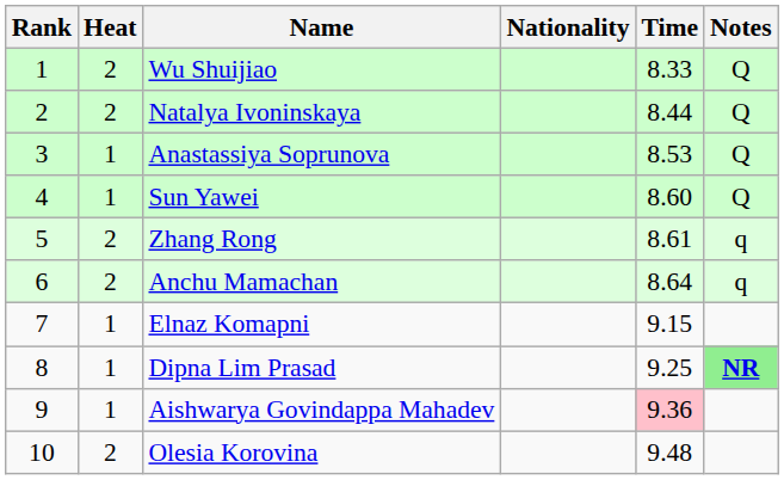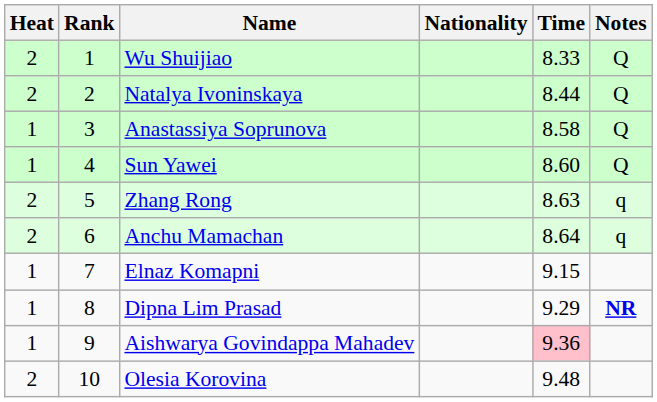 <table class="wikitable sortable" style="text-align:center;font-size:95%">
 <tr>
+<th>Heat</th>
 <th>Rank</th>
-<th>Heat</th>
 <th>Name</th>
 <th>Nationality</th>
 <th>Time</th>
 <th>Notes</th>
 </tr>
 <tr bgcolor=ccffcc>
+<td>2</td>
 <td>1</td>
-<td>2</td>
 <td align=left><a href='#'>Wu Shuijiao</a></td>
 <td align=left></td>
 <td>8.33</td>
 <td>Q</td>
 </tr>
 <tr bgcolor=ccffcc>
 <td>2</td>
 <td>2</td>
 <td align=left><a href='#'>Natalya Ivoninskaya</a></td>
 <td align=left></td>
 <td>8.44</td>
 <td>Q</td>
 </tr>
 <tr bgcolor=ccffcc>
+<td>1</td>
 <td>3</td>
-<td>1</td>
 <td align=left><a href='#'>Anastassiya Soprunova</a></td>
 <td align=left></td>
-<td>8.53</td>
+<td>8.58</td>
 <td>Q</td>
 </tr>
 <tr bgcolor=ccffcc>
+<td>1</td>
 <td>4</td>
-<td>1</td>
 <td align=left><a href='#'>Sun Yawei</a></td>
 <td align=left></td>
 <td>8.60</td>
 <td>Q</td>
 </tr>
 <tr bgcolor=ddffdd>
+<td>2</td>
 <td>5</td>
-<td>2</td>
 <td align=left><a href='#'>Zhang Rong</a></td>
 <td align=left></td>
-<td>8.61</td>
+<td>8.63</td>
 <td>q</td>
 </tr>
 <tr bgcolor=ddffdd>
+<td>2</td>
 <td>6</td>
-<td>2</td>
 <td align=left><a href='#'>Anchu Mamachan</a></td>
 <td align=left></td>
 <td>8.64</td>
 <td>q</td>
 </tr>
 <tr>
+<td>1</td>
 <td>7</td>
-<td>1</td>
 <td align=left><a href='#'>Elnaz Komapni</a></td>
 <td align=left></td>
 <td>9.15</td>
 <td></td>
 </tr>
 <tr>
+<td>1</td>
 <td>8</td>
-<td>1</td>
 <td align=left><a href='#'>Dipna Lim Prasad</a></td>
 <td align=left></td>
-<td>9.25</td>
-<td style="background: lightgreen;"><strong><a href='#'>NR</a></strong></td>
+<td>9.29</td>
+<td><strong><a href='#'>NR</a></strong></td>
 </tr>
 <tr>
+<td>1</td>
 <td>9</td>
-<td>1</td>
 <td align=left><a href='#'>Aishwarya Govindappa Mahadev</a></td>
 <td align=left></td>
 <td style="background: pink;">9.36</td>
 <td></td>
 </tr>
 <tr>
+<td>2</td>
 <td>10</td>
-<td>2</td>
 <td align=left><a href='#'>Olesia Korovina</a></td>
 <td align=left></td>
 <td>9.48</td>
 <td></td>
 </tr>
 </table>
